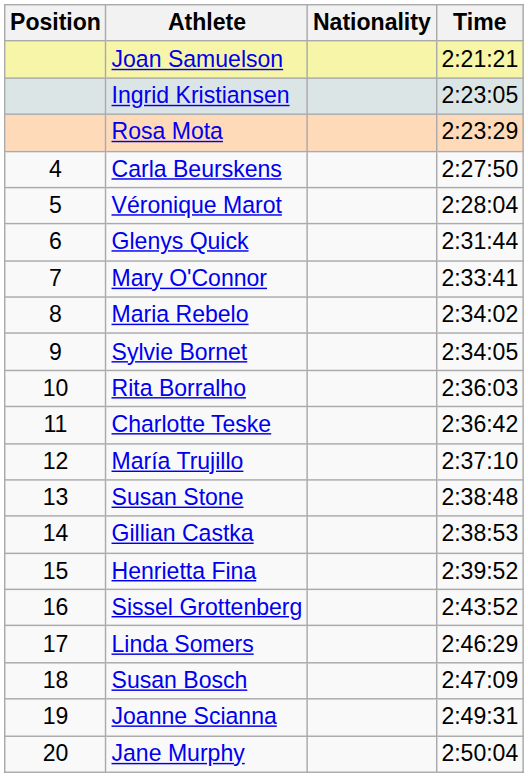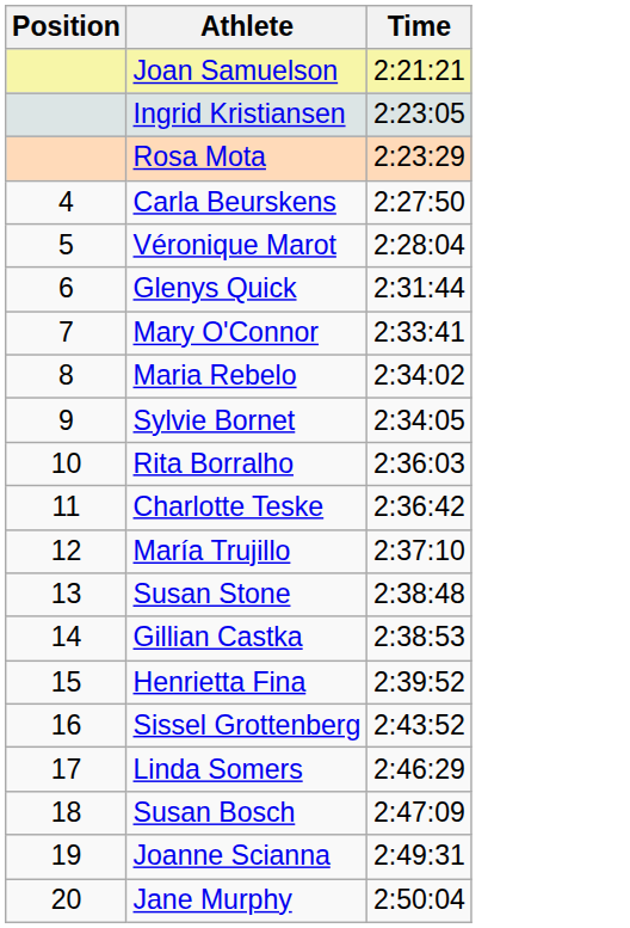 <table class="wikitable sortable">
 <tr>
 <th>Position</th>
 <th>Athlete</th>
-<th>Nationality</th>
 <th>Time</th>
 </tr>
 <tr bgcolor=#F7F6A8>
 <td align=center></td>
 <td><a href='#'>Joan Samuelson</a></td>
-<td></td>
 <td>2:21:21</td>
 </tr>
 <tr bgcolor=#DCE5E5>
 <td align=center></td>
 <td><a href='#'>Ingrid Kristiansen</a></td>
-<td></td>
 <td>2:23:05</td>
 </tr>
 <tr bgcolor=#FFDAB9>
 <td align=center></td>
 <td><a href='#'>Rosa Mota</a></td>
-<td></td>
 <td>2:23:29</td>
 </tr>
 <tr>
 <td align=center>4</td>
 <td><a href='#'>Carla Beurskens</a></td>
-<td></td>
 <td>2:27:50</td>
 </tr>
 <tr>
 <td align=center>5</td>
 <td><a href='#'>Véronique Marot</a></td>
-<td></td>
 <td>2:28:04</td>
 </tr>
 <tr>
 <td align=center>6</td>
 <td><a href='#'>Glenys Quick</a></td>
-<td></td>
 <td>2:31:44</td>
 </tr>
 <tr>
 <td align=center>7</td>
 <td><a href='#'>Mary O'Connor</a></td>
-<td></td>
 <td>2:33:41</td>
 </tr>
 <tr>
 <td align=center>8</td>
 <td><a href='#'>Maria Rebelo</a></td>
-<td></td>
 <td>2:34:02</td>
 </tr>
 <tr>
 <td align=center>9</td>
 <td><a href='#'>Sylvie Bornet</a></td>
-<td></td>
 <td>2:34:05</td>
 </tr>
 <tr>
 <td align=center>10</td>
 <td><a href='#'>Rita Borralho</a></td>
-<td></td>
 <td>2:36:03</td>
 </tr>
 <tr>
 <td align=center>11</td>
 <td><a href='#'>Charlotte Teske</a></td>
-<td></td>
 <td>2:36:42</td>
 </tr>
 <tr>
 <td align=center>12</td>
 <td><a href='#'>María Trujillo</a></td>
-<td></td>
 <td>2:37:10</td>
 </tr>
 <tr>
 <td align=center>13</td>
 <td><a href='#'>Susan Stone</a></td>
-<td></td>
 <td>2:38:48</td>
 </tr>
 <tr>
 <td align=center>14</td>
 <td><a href='#'>Gillian Castka</a></td>
-<td></td>
 <td>2:38:53</td>
 </tr>
 <tr>
 <td align=center>15</td>
 <td><a href='#'>Henrietta Fina</a></td>
-<td></td>
 <td>2:39:52</td>
 </tr>
 <tr>
 <td align=center>16</td>
 <td><a href='#'>Sissel Grottenberg</a></td>
-<td></td>
 <td>2:43:52</td>
 </tr>
 <tr>
 <td align=center>17</td>
 <td><a href='#'>Linda Somers</a></td>
-<td></td>
 <td>2:46:29</td>
 </tr>
 <tr>
 <td align=center>18</td>
 <td><a href='#'>Susan Bosch</a></td>
-<td></td>
 <td>2:47:09</td>
 </tr>
 <tr>
 <td align=center>19</td>
 <td><a href='#'>Joanne Scianna</a></td>
-<td></td>
 <td>2:49:31</td>
 </tr>
 <tr>
 <td align=center>20</td>
 <td><a href='#'>Jane Murphy</a></td>
-<td></td>
 <td>2:50:04</td>
 </tr>
 </table>
